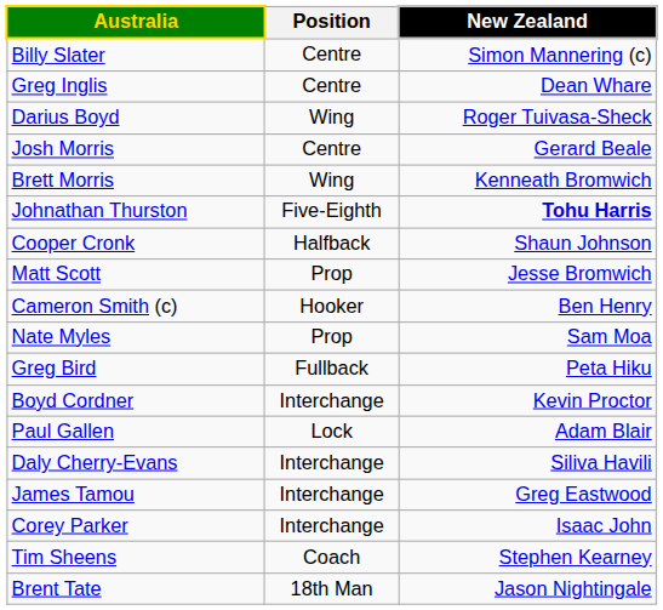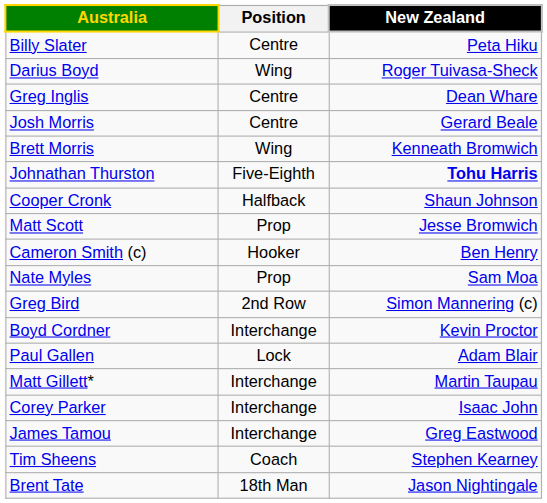 <table style="margin: 1em auto 1em auto" class="wikitable">
 <tr>
 <th align="centre" width="200" style="border: 2px solid gold; background: green; color: gold">Australia</th>
 <th width="100">Position</th>
 <th align="centre" width="200" style="border: 2px solid silver; background: black; color: white">New Zealand</th>
 </tr>
 <tr>
 <td align="left"> <a href='#'>Billy Slater</a></td>
 <td align="center">Centre</td>
-<td align="right"><a href='#'>Simon Mannering</a> (c) </td>
+<td align="right"><a href='#'>Peta Hiku</a> </td>
+</tr>
+<tr>
+<td align="left"> <a href='#'>Darius Boyd</a></td>
+<td align="center">Wing</td>
+<td align="right"><a href='#'>Roger Tuivasa-Sheck</a> </td>
 </tr>
 <tr>
 <td align="left"> <a href='#'>Greg Inglis</a></td>
 <td align="center">Centre</td>
 <td align="right"><a href='#'>Dean Whare</a> </td>
-</tr>
-<tr>
-<td align="left"> <a href='#'>Darius Boyd</a></td>
-<td align="center">Wing</td>
-<td align="right"><a href='#'>Roger Tuivasa-Sheck</a> </td>
 </tr>
 <tr>
 <td align="left"> <a href='#'>Josh Morris</a></td>
 <td align="center">Centre</td>
 <td align="right"><a href='#'>Gerard Beale</a> </td>
 </tr>
 <tr>
 <td align="left"> <a href='#'>Brett Morris</a></td>
 <td align="center">Wing</td>
 <td align="right"><a href='#'>Kenneath Bromwich</a> </td>
 </tr>
 <tr>
 <td align="left"> <a href='#'>Johnathan Thurston</a></td>
 <td align="center">Five-Eighth</td>
 <td align="right"><strong><a href='#'>Tohu Harris</a> </strong></td>
 </tr>
 <tr>
 <td align="left"> <a href='#'>Cooper Cronk</a></td>
 <td align="center">Halfback</td>
 <td align="right"><a href='#'>Shaun Johnson</a> </td>
 </tr>
 <tr>
 <td align="left"> <a href='#'>Matt Scott</a></td>
 <td align="center">Prop</td>
 <td align="right"><a href='#'>Jesse Bromwich</a> </td>
 </tr>
 <tr>
 <td align="left"> <a href='#'>Cameron Smith</a> (c)</td>
 <td align="center">Hooker</td>
 <td align="right"><a href='#'>Ben Henry</a> </td>
 </tr>
 <tr>
 <td align="left"> <a href='#'>Nate Myles</a></td>
 <td align="center">Prop</td>
 <td align="right"><a href='#'>Sam Moa</a> </td>
 </tr>
 <tr>
 <td align="left"> <a href='#'>Greg Bird</a></td>
-<td align="center">Fullback</td>
-<td align="right"><a href='#'>Peta Hiku</a> </td>
+<td align="center">2nd Row</td>
+<td align="right"><a href='#'>Simon Mannering</a> (c) </td>
 </tr>
 <tr>
 <td align="left"> <a href='#'>Boyd Cordner</a></td>
 <td align="center">Interchange</td>
 <td align="right"><a href='#'>Kevin Proctor</a> </td>
 </tr>
 <tr>
 <td align="left"> <a href='#'>Paul Gallen</a></td>
 <td align="center">Lock</td>
 <td align="right"><a href='#'>Adam Blair</a> </td>
 </tr>
 <tr>
-<td align="left"> <a href='#'>Daly Cherry-Evans</a></td>
+<td align="left"> <a href='#'>Matt Gillett</a>*</td>
 <td align="center">Interchange</td>
-<td align="right"><a href='#'>Siliva Havili</a> </td>
+<td align="right"><a href='#'>Martin Taupau</a> </td>
+</tr>
+<tr>
+<td align="left"> <a href='#'>Corey Parker</a></td>
+<td align="center">Interchange</td>
+<td align="right"><a href='#'>Isaac John</a> </td>
 </tr>
 <tr>
 <td align="left"> <a href='#'>James Tamou</a></td>
 <td align="center">Interchange</td>
 <td align="right"><a href='#'>Greg Eastwood</a> </td>
-</tr>
-<tr>
-<td align="left"> <a href='#'>Corey Parker</a></td>
-<td align="center">Interchange</td>
-<td align="right"><a href='#'>Isaac John</a> </td>
 </tr>
 <tr>
 <td align="left"> <a href='#'>Tim Sheens</a></td>
 <td align="center">Coach</td>
 <td align="right"><a href='#'>Stephen Kearney</a></td>
 </tr>
 <tr>
 <td align="left"> <a href='#'>Brent Tate</a></td>
 <td align="center">18th Man</td>
 <td align="right"><a href='#'>Jason Nightingale</a> </td>
 </tr>
 </table>
